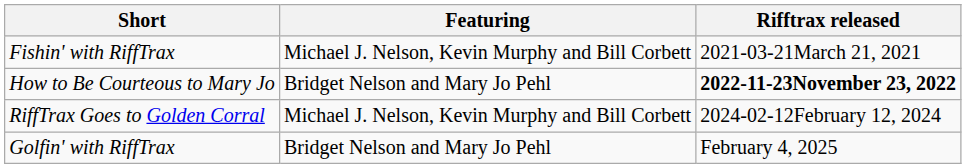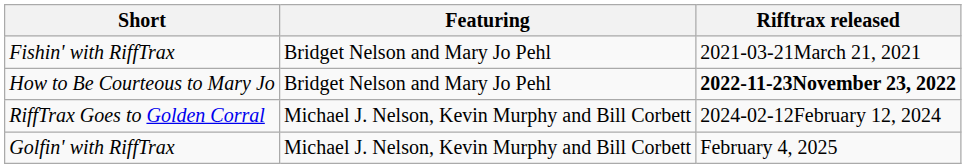 <table class="wikitable sortable">
 <tr>
 <th>Short</th>
 <th>Featuring</th>
 <th>Rifftrax released</th>
 </tr>
 <tr>
 <td><em>Fishin' with RiffTrax</em></td>
-<td>Michael J. Nelson, Kevin Murphy and Bill Corbett</td>
+<td>Bridget Nelson and Mary Jo Pehl</td>
 <td><span>2021-03-21</span>March 21, 2021</td>
 </tr>
 <tr>
 <td><em>How to Be Courteous to Mary Jo</em></td>
 <td>Bridget Nelson and Mary Jo Pehl</td>
 <td><strong><span>2022-11-23</span>November 23, 2022</strong></td>
 </tr>
 <tr>
 <td><em>RiffTrax Goes to <a href='#'>Golden Corral</a></em></td>
 <td>Michael J. Nelson, Kevin Murphy and Bill Corbett</td>
 <td><span>2024-02-12</span>February 12, 2024</td>
 </tr>
 <tr>
 <td><em>Golfin' with RiffTrax</em></td>
-<td>Bridget Nelson and Mary Jo Pehl</td>
+<td>Michael J. Nelson, Kevin Murphy and Bill Corbett</td>
 <td>February 4, 2025</td>
 </tr>
 </table>
